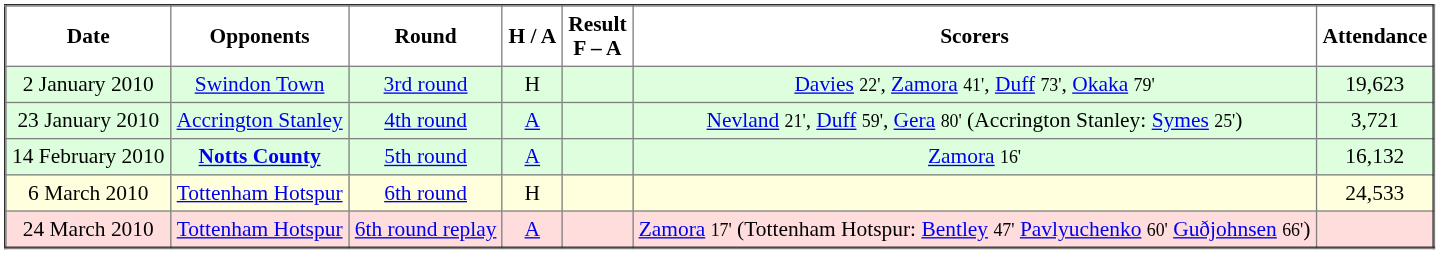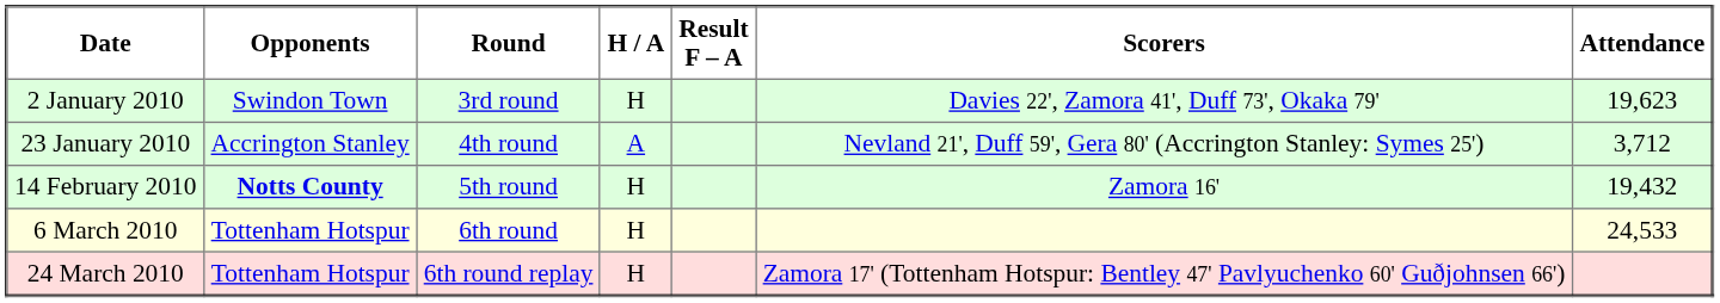 <table border="2" cellpadding="4" style="border-collapse:collapse; text-align:center;">
 <tr>
 <th>Date</th>
 <th>Opponents</th>
 <th>Round</th>
 <th>H / A</th>
 <th>Result<br>F – A</th>
 <th>Scorers</th>
 <th>Attendance</th>
 </tr>
 <tr bgcolor="#ddffdd">
 <td>2 January 2010</td>
 <td><a href='#'>Swindon Town</a></td>
 <td><a href='#'>3rd round</a></td>
 <td>H</td>
 <td></td>
 <td><a href='#'>Davies</a> <small>22'</small>, <a href='#'>Zamora</a> <small>41'</small>, <a href='#'>Duff</a> <small>73'</small>, <a href='#'>Okaka</a> <small>79'</small></td>
 <td>19,623</td>
 </tr>
 <tr bgcolor="#ddffdd">
 <td>23 January 2010</td>
 <td><a href='#'>Accrington Stanley</a></td>
 <td><a href='#'>4th round</a></td>
 <td align=center><a href='#'>A</a></td>
 <td></td>
 <td><a href='#'>Nevland</a> <small>21'</small>, <a href='#'>Duff</a> <small>59'</small>, <a href='#'>Gera</a> <small>80'</small> (Accrington Stanley: <a href='#'>Symes</a> <small>25'</small>)</td>
-<td>3,721</td>
+<td>3,712</td>
 </tr>
 <tr bgcolor="#ddffdd">
 <td>14 February 2010</td>
 <td><strong><a href='#'>Notts County</a></strong></td>
 <td><a href='#'>5th round</a></td>
-<td align=center><a href='#'>A</a></td>
+<td>H</td>
 <td></td>
 <td><a href='#'>Zamora</a> <small>16'</small></td>
-<td>16,132</td>
+<td>19,432</td>
 </tr>
 <tr bgcolor="#ffffdd">
 <td>6 March 2010</td>
 <td><a href='#'>Tottenham Hotspur</a></td>
 <td><a href='#'>6th round</a></td>
 <td>H</td>
 <td></td>
 <td></td>
 <td>24,533</td>
 </tr>
 <tr bgcolor="#ffdddd">
 <td>24 March 2010</td>
 <td><a href='#'>Tottenham Hotspur</a></td>
 <td><a href='#'>6th round replay</a></td>
-<td align=center><a href='#'>A</a></td>
+<td>H</td>
 <td></td>
 <td><a href='#'>Zamora</a> <small>17'</small> (Tottenham Hotspur: <a href='#'>Bentley</a> <small>47'</small> <a href='#'>Pavlyuchenko</a> <small>60'</small> <a href='#'>Guðjohnsen</a> <small>66'</small>)</td>
 <td></td>
 </tr>
 </table>
